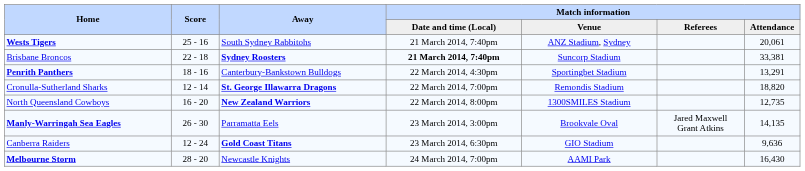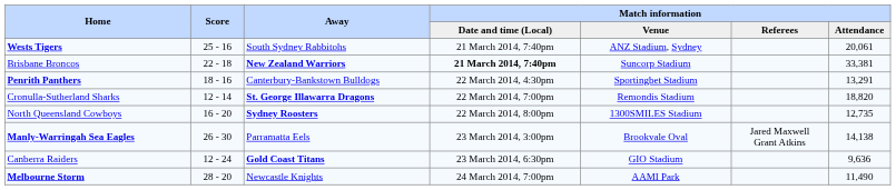 <table border="1" cellpadding="3" cellspacing="0" style="border-collapse:collapse; font-size:90%; width:100%;">
 <tr style="background:#c1d8ff;">
 <th rowspan="2" style="width:21%;">Home</th>
 <th rowspan="2" style="width:6%;">Score</th>
 <th rowspan="2" style="width:21%;">Away</th>
 <th colspan=6>Match information</th>
 </tr>
 <tr style="background:#efefef;">
 <th width=17%>Date and time (Local)</th>
 <th width=17%>Venue</th>
 <th width=11%>Referees</th>
 <th width=7%>Attendance</th>
 </tr>
 <tr style="text-align:center; background:#f5faff;">
 <td align=left> <strong><a href='#'>Wests Tigers</a></strong></td>
 <td>25 - 16</td>
 <td align=left> <a href='#'>South Sydney Rabbitohs</a></td>
 <td>21 March 2014, 7:40pm</td>
 <td><a href='#'>ANZ Stadium</a>, <a href='#'>Sydney</a></td>
 <td></td>
 <td>20,061</td>
 </tr>
 <tr style="text-align:center; background:#f5faff;">
 <td align=left> <a href='#'>Brisbane Broncos</a></td>
 <td>22 - 18</td>
-<td align=left> <strong><a href='#'>Sydney Roosters</a></strong></td>
+<td align=left> <strong><a href='#'>New Zealand Warriors</a></strong></td>
 <td><strong>21 March 2014, 7:40pm</strong></td>
 <td><a href='#'>Suncorp Stadium</a></td>
 <td></td>
 <td>33,381</td>
 </tr>
 <tr style="text-align:center; background:#f5faff;">
 <td align=left> <strong><a href='#'>Penrith Panthers</a></strong></td>
 <td>18 - 16</td>
 <td align=left> <a href='#'>Canterbury-Bankstown Bulldogs</a></td>
 <td>22 March 2014, 4:30pm</td>
 <td><a href='#'>Sportingbet Stadium</a></td>
 <td></td>
 <td>13,291</td>
 </tr>
 <tr style="text-align:center; background:#f5faff;">
 <td align=left> <a href='#'>Cronulla-Sutherland Sharks</a></td>
 <td>12 - 14</td>
 <td align=left> <strong><a href='#'>St. George Illawarra Dragons</a></strong></td>
 <td>22 March 2014, 7:00pm</td>
 <td><a href='#'>Remondis Stadium</a></td>
 <td></td>
 <td>18,820</td>
 </tr>
 <tr style="text-align:center; background:#f5faff;">
 <td align=left> <a href='#'>North Queensland Cowboys</a></td>
 <td>16 - 20</td>
-<td align=left> <strong><a href='#'>New Zealand Warriors</a></strong></td>
+<td align=left> <strong><a href='#'>Sydney Roosters</a></strong></td>
 <td>22 March 2014, 8:00pm</td>
 <td><a href='#'>1300SMILES Stadium</a></td>
 <td></td>
 <td>12,735</td>
 </tr>
 <tr style="text-align:center; background:#f5faff;">
 <td align=left> <strong><a href='#'>Manly-Warringah Sea Eagles</a></strong></td>
 <td>26 - 30</td>
 <td align=left> <a href='#'>Parramatta Eels</a></td>
 <td>23 March 2014, 3:00pm</td>
 <td><a href='#'>Brookvale Oval</a></td>
 <td>Jared Maxwell<br> Grant Atkins</td>
-<td>14,135</td>
+<td>14,138</td>
 </tr>
 <tr style="text-align:center; background:#f5faff;">
 <td align=left> <a href='#'>Canberra Raiders</a></td>
 <td>12 - 24</td>
 <td align=left> <strong><a href='#'>Gold Coast Titans</a></strong></td>
 <td>23 March 2014, 6:30pm</td>
 <td><a href='#'>GIO Stadium</a></td>
 <td></td>
 <td>9,636</td>
 </tr>
 <tr style="text-align:center; background:#f5faff;">
 <td align=left> <strong><a href='#'>Melbourne Storm</a></strong></td>
 <td>28 - 20</td>
 <td align=left> <a href='#'>Newcastle Knights</a></td>
 <td>24 March 2014, 7:00pm</td>
 <td><a href='#'>AAMI Park</a></td>
 <td></td>
-<td>16,430</td>
+<td>11,490</td>
 </tr>
 </table>
